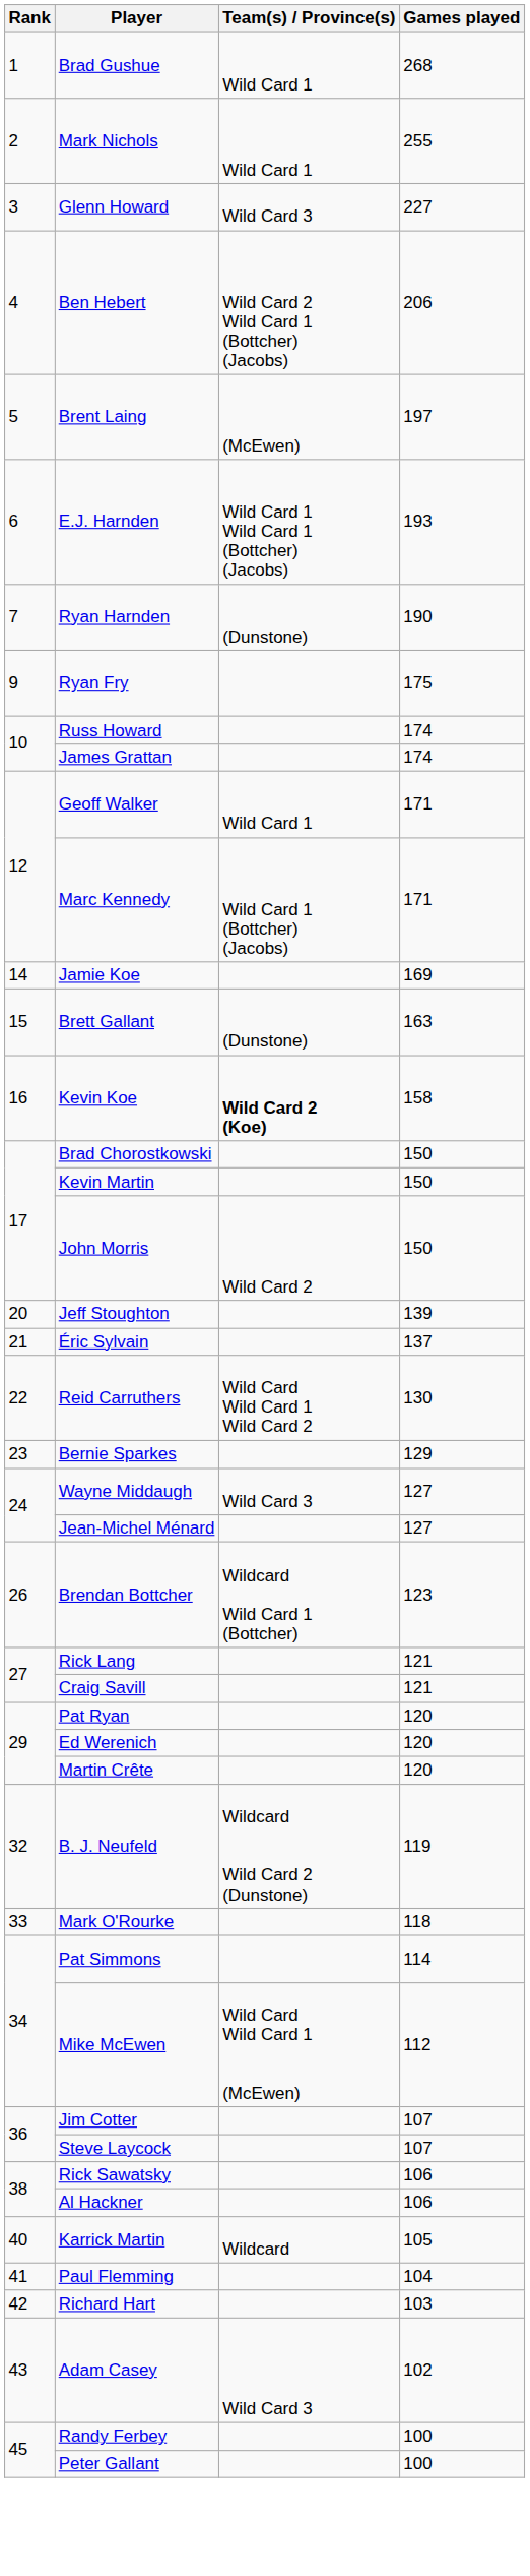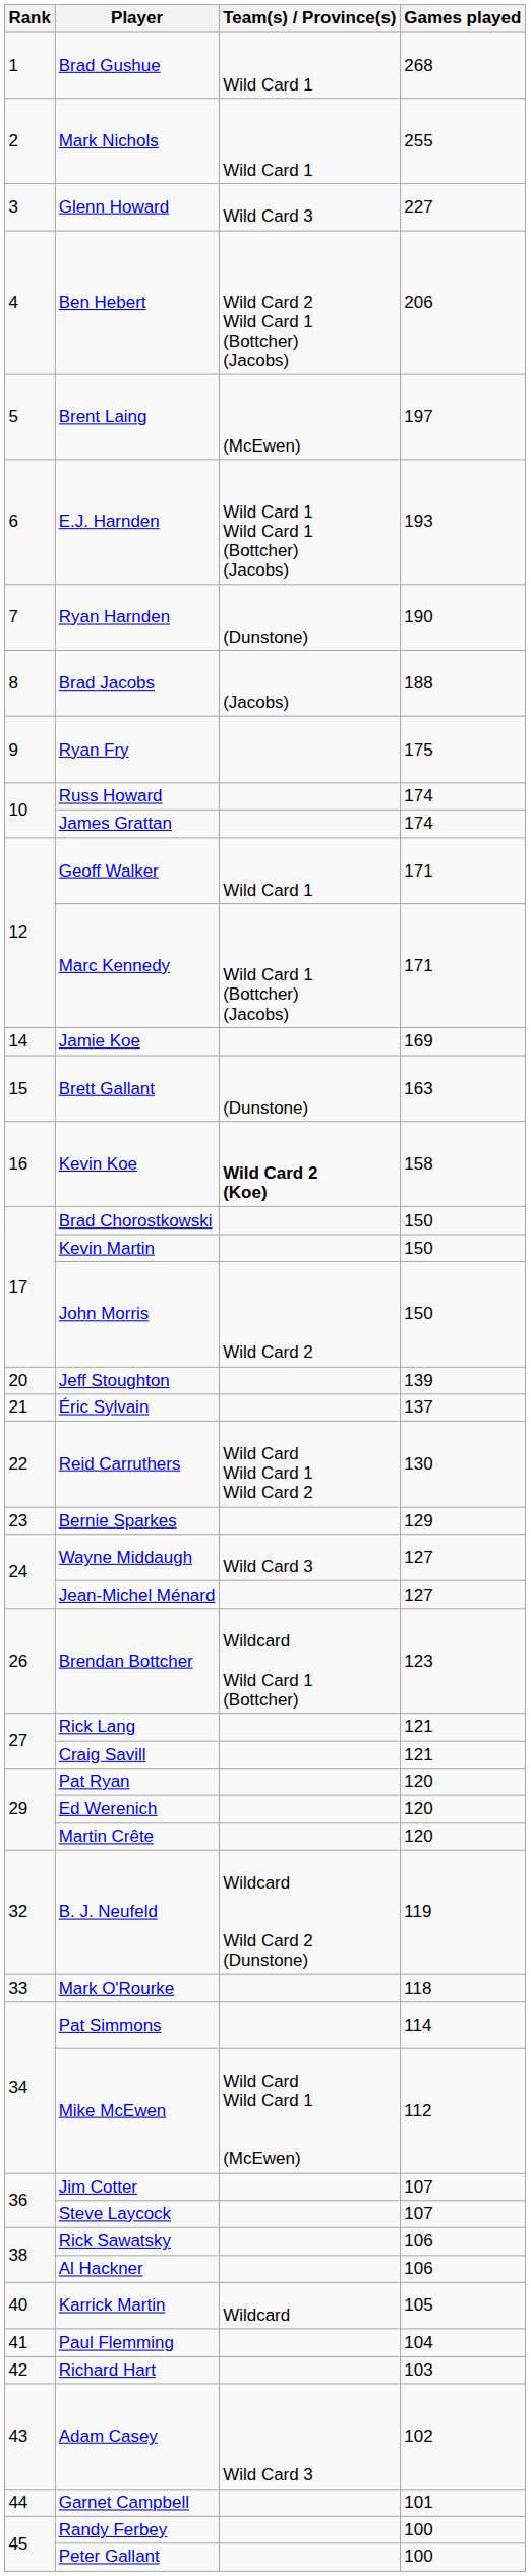 <table class="wikitable">
 <tr>
 <th scope="col">Rank</th>
 <th scope="col">Player</th>
 <th scope="col">Team(s) / Province(s)</th>
 <th scope="col">Games played</th>
 </tr>
 <tr>
 <td>1</td>
 <td><a href='#'>Brad Gushue</a></td>
 <td> <br>  <br>  Wild Card 1</td>
 <td>268</td>
 </tr>
 <tr>
 <td>2</td>
 <td><a href='#'>Mark Nichols</a></td>
 <td> <br>  <br>  <br>  Wild Card 1</td>
 <td>255</td>
 </tr>
 <tr>
 <td>3</td>
 <td><a href='#'>Glenn Howard</a></td>
 <td> <br>  Wild Card 3</td>
 <td>227</td>
 </tr>
 <tr>
 <td>4</td>
 <td><a href='#'>Ben Hebert</a></td>
 <td> <br>  <br>  <br>  Wild Card 2 <br>  Wild Card 1 <br>  (Bottcher) <br>  (Jacobs)</td>
 <td>206</td>
 </tr>
 <tr>
 <td>5</td>
 <td><a href='#'>Brent Laing</a></td>
 <td> <br>  <br>  <br>  (McEwen)</td>
 <td>197</td>
 </tr>
 <tr>
 <td>6</td>
 <td><a href='#'>E.J. Harnden</a></td>
 <td> <br>   <br>  Wild Card 1 <br>  Wild Card 1 <br>  (Bottcher) <br>  (Jacobs)</td>
 <td>193</td>
 </tr>
 <tr>
 <td>7</td>
 <td><a href='#'>Ryan Harnden</a></td>
 <td> <br>  <br>  (Dunstone)</td>
 <td>190</td>
+</tr>
+<tr>
+<td>8</td>
+<td><a href='#'>Brad Jacobs</a></td>
+<td> <br>  <br>  (Jacobs)</td>
+<td>188</td>
 </tr>
 <tr>
 <td>9</td>
 <td><a href='#'>Ryan Fry</a></td>
 <td> <br>  <br>  <br> </td>
 <td>175</td>
 </tr>
 <tr>
 <td rowspan=2>10</td>
 <td><a href='#'>Russ Howard</a></td>
 <td> <br> </td>
 <td>174</td>
 </tr>
 <tr>
 <td><a href='#'>James Grattan</a></td>
 <td></td>
 <td>174</td>
 </tr>
 <tr>
 <td rowspan=2>12</td>
 <td><a href='#'>Geoff Walker</a></td>
 <td> <br>  <br>  Wild Card 1</td>
 <td>171</td>
 </tr>
 <tr>
 <td><a href='#'>Marc Kennedy</a></td>
 <td> <br>  <br>  <br>  Wild Card 1 <br>  (Bottcher) <br>  (Jacobs)</td>
 <td>171</td>
 </tr>
 <tr>
 <td>14</td>
 <td><a href='#'>Jamie Koe</a></td>
 <td> <br> </td>
 <td>169</td>
 </tr>
 <tr>
 <td>15</td>
 <td><a href='#'>Brett Gallant</a></td>
 <td> <br>  <br>  (Dunstone)</td>
 <td>163</td>
 </tr>
 <tr>
 <td>16</td>
 <td><a href='#'>Kevin Koe</a></td>
 <td><strong> <br>  <br>  Wild Card 2 <br>  (Koe)</strong></td>
 <td>158</td>
 </tr>
 <tr>
 <td rowspan=3>17</td>
 <td><a href='#'>Brad Chorostkowski</a></td>
 <td> <br> </td>
 <td>150</td>
 </tr>
 <tr>
 <td><a href='#'>Kevin Martin</a></td>
 <td></td>
 <td>150</td>
 </tr>
 <tr>
 <td><a href='#'>John Morris</a></td>
 <td> <br>  <br>  <br>  <br>  Wild Card 2</td>
 <td>150</td>
 </tr>
 <tr>
 <td>20</td>
 <td><a href='#'>Jeff Stoughton</a></td>
 <td></td>
 <td>139</td>
 </tr>
 <tr>
 <td>21</td>
 <td><a href='#'>Éric Sylvain</a></td>
 <td></td>
 <td>137</td>
 </tr>
 <tr>
 <td>22</td>
 <td><a href='#'>Reid Carruthers</a></td>
 <td> <br>  Wild Card <br>  Wild Card 1 <br>  Wild Card 2</td>
 <td>130</td>
 </tr>
 <tr>
 <td>23</td>
 <td><a href='#'>Bernie Sparkes</a></td>
 <td> <br> </td>
 <td>129</td>
 </tr>
 <tr>
 <td rowspan=2>24</td>
 <td><a href='#'>Wayne Middaugh</a></td>
 <td> <br>  Wild Card 3</td>
 <td>127</td>
 </tr>
 <tr>
 <td><a href='#'>Jean-Michel Ménard</a></td>
 <td></td>
 <td>127</td>
 </tr>
 <tr>
 <td>26</td>
 <td><a href='#'>Brendan Bottcher</a></td>
 <td> <br>  Wildcard <br>  <br>  Wild Card 1 <br>  (Bottcher)</td>
 <td>123</td>
 </tr>
 <tr>
 <td rowspan=2>27</td>
 <td><a href='#'>Rick Lang</a></td>
 <td></td>
 <td>121</td>
 </tr>
 <tr>
 <td><a href='#'>Craig Savill</a></td>
 <td></td>
 <td>121</td>
 </tr>
 <tr>
 <td rowspan=3>29</td>
 <td><a href='#'>Pat Ryan</a></td>
 <td> <br> </td>
 <td>120</td>
 </tr>
 <tr>
 <td><a href='#'>Ed Werenich</a></td>
 <td></td>
 <td>120</td>
 </tr>
 <tr>
 <td><a href='#'>Martin Crête</a></td>
 <td></td>
 <td>120</td>
 </tr>
 <tr>
 <td>32</td>
 <td><a href='#'>B. J. Neufeld</a></td>
 <td> <br>  Wildcard <br>  <br>  <br>  Wild Card 2 <br>  (Dunstone)</td>
 <td>119</td>
 </tr>
 <tr>
 <td>33</td>
 <td><a href='#'>Mark O'Rourke</a></td>
 <td></td>
 <td>118</td>
 </tr>
 <tr>
 <td rowspan=2>34</td>
 <td><a href='#'>Pat Simmons</a></td>
 <td> <br>  <br> </td>
 <td>114</td>
 </tr>
 <tr>
 <td><a href='#'>Mike McEwen</a></td>
 <td> <br>  Wild Card <br>  Wild Card 1 <br>  <br>  <br>  (McEwen)</td>
 <td>112</td>
 </tr>
 <tr>
 <td rowspan=2>36</td>
 <td><a href='#'>Jim Cotter</a></td>
 <td></td>
 <td>107</td>
 </tr>
 <tr>
 <td><a href='#'>Steve Laycock</a></td>
 <td> <br> </td>
 <td>107</td>
 </tr>
 <tr>
 <td rowspan=2>38</td>
 <td><a href='#'>Rick Sawatsky</a></td>
 <td></td>
 <td>106</td>
 </tr>
 <tr>
 <td><a href='#'>Al Hackner</a></td>
 <td></td>
 <td>106</td>
 </tr>
 <tr>
 <td>40</td>
 <td><a href='#'>Karrick Martin</a></td>
 <td> <br>  Wildcard <br> </td>
 <td>105</td>
 </tr>
 <tr>
 <td>41</td>
 <td><a href='#'>Paul Flemming</a></td>
 <td></td>
 <td>104</td>
 </tr>
 <tr>
 <td>42</td>
 <td><a href='#'>Richard Hart</a></td>
 <td></td>
 <td>103</td>
 </tr>
 <tr>
 <td>43</td>
 <td><a href='#'>Adam Casey</a></td>
 <td> <br>  <br>  <br>  <br>  Wild Card 3 <br> </td>
 <td>102</td>
 </tr>
 <tr>
+<td>44</td>
+<td><a href='#'>Garnet Campbell</a></td>
+<td></td>
+<td>101</td>
+</tr>
+<tr>
 <td rowspan=2>45</td>
 <td><a href='#'>Randy Ferbey</a></td>
 <td></td>
 <td>100</td>
 </tr>
 <tr>
 <td><a href='#'>Peter Gallant</a></td>
 <td></td>
 <td>100</td>
 </tr>
 </table>
